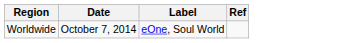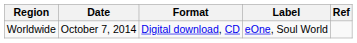 <table class="wikitable plainrowheaders">
 <tr>
 <th scope="col">Region</th>
 <th scope="col">Date</th>
+<th scope="col">Format</th>
 <th scope="col">Label</th>
 <th scope="col">Ref</th>
 </tr>
 <tr>
 <td>Worldwide</td>
 <td>October 7, 2014</td>
+<td><a href='#'>Digital download</a>, <a href='#'>CD</a></td>
 <td><a href='#'>eOne</a>, Soul World</td>
 <td style="text-align:center;"></td>
 </tr>
 </table>
